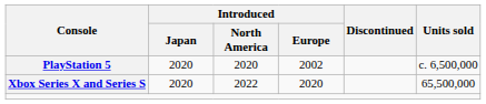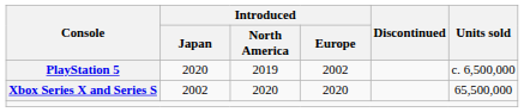 <table class="wikitable" style="margin: 1em auto 1em auto;">
 <tr>
 <th rowspan="2">Console</th>
 <th colspan="3">Introduced</th>
 <th rowspan="2">Discontinued</th>
 <th rowspan="2">Units sold</th>
 </tr>
 <tr>
 <th style="width:5em;">Japan</th>
 <th style="width:5em;">North America</th>
 <th style="width:5em;">Europe</th>
 </tr>
 <tr style="text-align: center;">
 <th><a href='#'>PlayStation 5</a></th>
 <td>2020</td>
-<td>2020</td>
+<td>2019</td>
 <td>2002</td>
 <td></td>
 <td>c. 6,500,000</td>
 </tr>
 <tr style="text-align: center;">
 <th><a href='#'>Xbox Series X and Series S</a></th>
+<td>2002</td>
 <td>2020</td>
-<td>2022</td>
 <td>2020</td>
 <td></td>
 <td>65,500,000</td>
 </tr>
 <tr>
 <td colspan="6"></td>
 </tr>
 </table>
